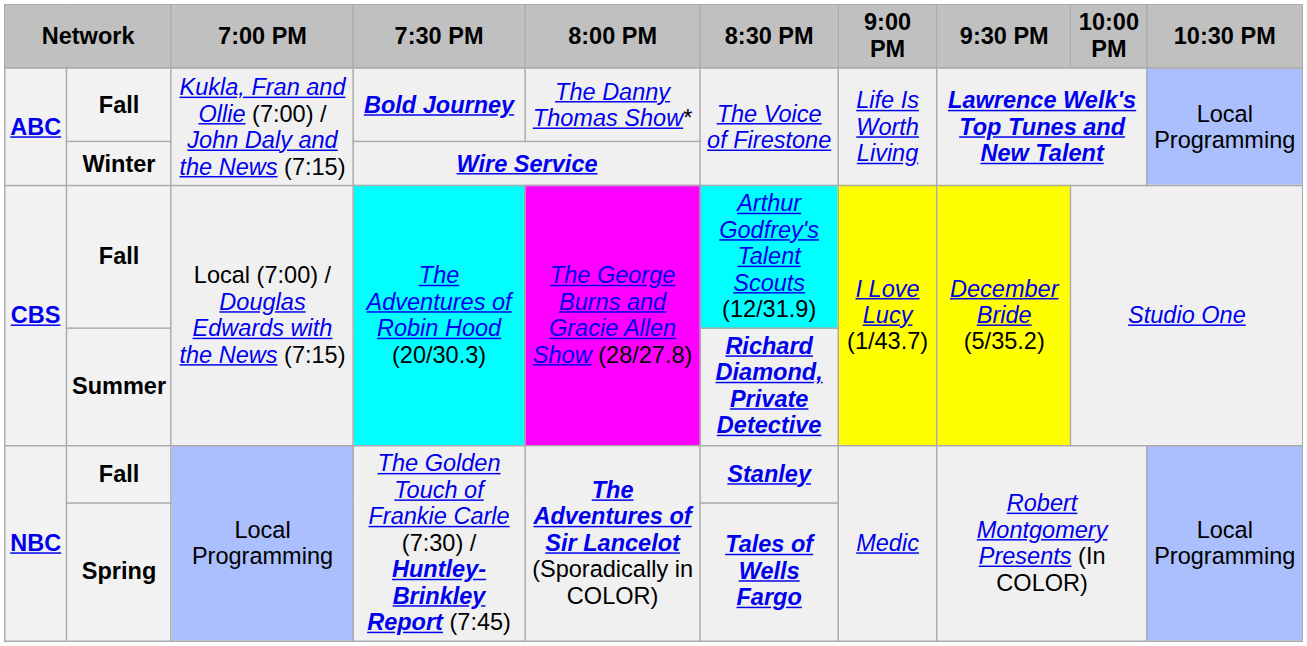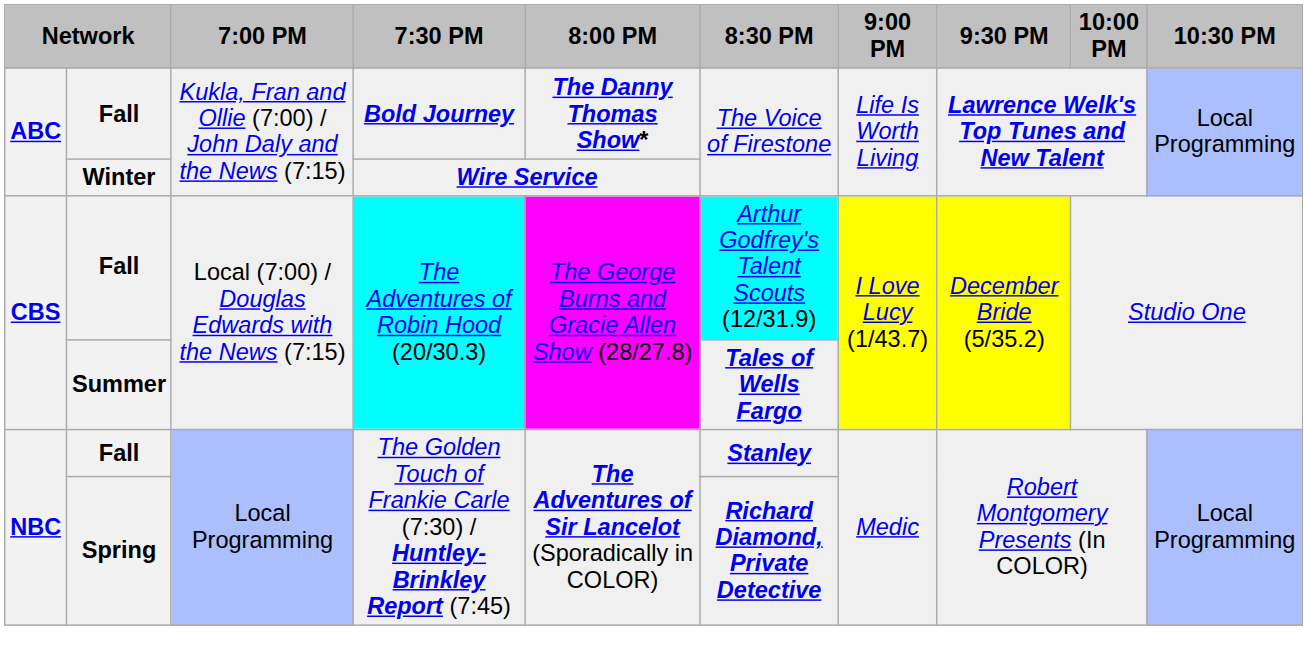 <table class="wikitable" style="width:100%;margin-right:0;text-align:center">
 <tr>
 <th colspan="2" style="background-color:#C0C0C0;text-align:center">Network</th>
 <th style="background-color:#C0C0C0;text-align:center">7:00 PM</th>
 <th style="background-color:#C0C0C0;text-align:center">7:30 PM</th>
 <th style="background-color:#C0C0C0;text-align:center">8:00 PM</th>
 <th style="background-color:#C0C0C0;text-align:center">8:30 PM</th>
 <th style="background-color:#C0C0C0;text-align:center">9:00 PM</th>
 <th style="background-color:#C0C0C0;text-align:center">9:30 PM</th>
 <th style="background-color:#C0C0C0;text-align:center">10:00 PM</th>
 <th style="background-color:#C0C0C0;text-align:center">10:30 PM</th>
 </tr>
 <tr>
 <th rowspan="2" bgcolor="#C0C0C0" bgcolor="#F0F0F0"><a href='#'>ABC</a></th>
 <th>Fall</th>
 <td bgcolor="#F0F0F0" rowspan="2"><em><a href='#'>Kukla, Fran and Ollie</a></em> (7:00) / <em><a href='#'>John Daly and the News</a></em> (7:15)</td>
 <td bgcolor="#F0F0F0"><strong><em><a href='#'>Bold Journey</a></em></strong></td>
-<td bgcolor="#F0F0F0"><em><a href='#'>The Danny Thomas Show</a></em>*</td>
+<td bgcolor="#F0F0F0"><strong><em><a href='#'>The Danny Thomas Show</a></em>*</strong></td>
 <td bgcolor="#F0F0F0" rowspan="2"><em><a href='#'>The Voice of Firestone</a></em></td>
 <td bgcolor="#F0F0F0" rowspan="2"><em><a href='#'>Life Is Worth Living</a></em></td>
 <td colspan="2" bgcolor="#F0F0F0" rowspan="2"><strong><em><a href='#'>Lawrence Welk's Top Tunes and New Talent</a></em></strong></td>
 <td bgcolor="#ABBFFF" rowspan="2">Local Programming</td>
 </tr>
 <tr>
 <th>Winter</th>
 <td bgcolor="#F0F0F0" colspan="2"><strong><em><a href='#'>Wire Service</a></em></strong></td>
 </tr>
 <tr>
 <th bgcolor="#C0C0C0" rowspan="2"><a href='#'>CBS</a></th>
 <th>Fall</th>
 <td bgcolor="#F0F0F0" rowspan="2">Local (7:00) / <em><a href='#'>Douglas Edwards with the News</a></em> (7:15)</td>
 <td bgcolor="#00FFFF" rowspan="2"><em><a href='#'>The Adventures of Robin Hood</a></em> (20/30.3)</td>
 <td bgcolor="#FF00FF" rowspan="2"><em><a href='#'>The George Burns and Gracie Allen Show</a></em> (28/27.8)</td>
 <td bgcolor="#00FFFF"><em><a href='#'>Arthur Godfrey's Talent Scouts</a></em> (12/31.9)</td>
 <td bgcolor="#FFFF00" rowspan="2"><em><a href='#'>I Love Lucy</a></em> (1/43.7)</td>
 <td bgcolor="#FFFF00" rowspan="2"><em><a href='#'>December Bride</a></em> (5/35.2)</td>
 <td colspan="2" bgcolor="#F0F0F0" rowspan="2"><em><a href='#'>Studio One</a></em></td>
 </tr>
 <tr>
 <th>Summer</th>
-<td bgcolor="#F0F0F0"><strong><em><a href='#'>Richard Diamond, Private Detective</a></em></strong></td>
+<td bgcolor="#F0F0F0"><strong><em><a href='#'>Tales of Wells Fargo</a></em></strong></td>
 </tr>
 <tr>
 <th bgcolor="#C0C0C0" rowspan="2"><a href='#'>NBC</a></th>
 <th>Fall</th>
 <td bgcolor="ABBFFF" rowspan="2">Local Programming</td>
 <td bgcolor="#F0F0F0" rowspan="2"><em><a href='#'>The Golden Touch of Frankie Carle</a></em> (7:30) / <strong><em><a href='#'>Huntley-Brinkley Report</a></em></strong> (7:45)</td>
 <td bgcolor="#F0F0F0" rowspan="2"><strong><em><a href='#'>The Adventures of Sir Lancelot</a></em></strong> (Sporadically in <span>C</span><span>O</span><span>L</span><span>O</span><span>R</span>)</td>
 <td bgcolor="#F0F0F0"><strong><em><a href='#'>Stanley</a></em></strong></td>
 <td bgcolor="#F0F0F0" rowspan="2"><em><a href='#'>Medic</a></em></td>
 <td colspan="2" rowspan="2" bgcolor="#F0F0F0"><em><a href='#'>Robert Montgomery Presents</a></em> (In <span>C</span><span>O</span><span>L</span><span>O</span><span>R</span>)</td>
 <td bgcolor="ABBFFF" rowspan="2">Local Programming</td>
 </tr>
 <tr>
 <th>Spring</th>
-<td bgcolor="#F0F0F0"><strong><em><a href='#'>Tales of Wells Fargo</a></em></strong></td>
+<td bgcolor="#F0F0F0"><strong><em><a href='#'>Richard Diamond, Private Detective</a></em></strong></td>
 </tr>
 </table>
